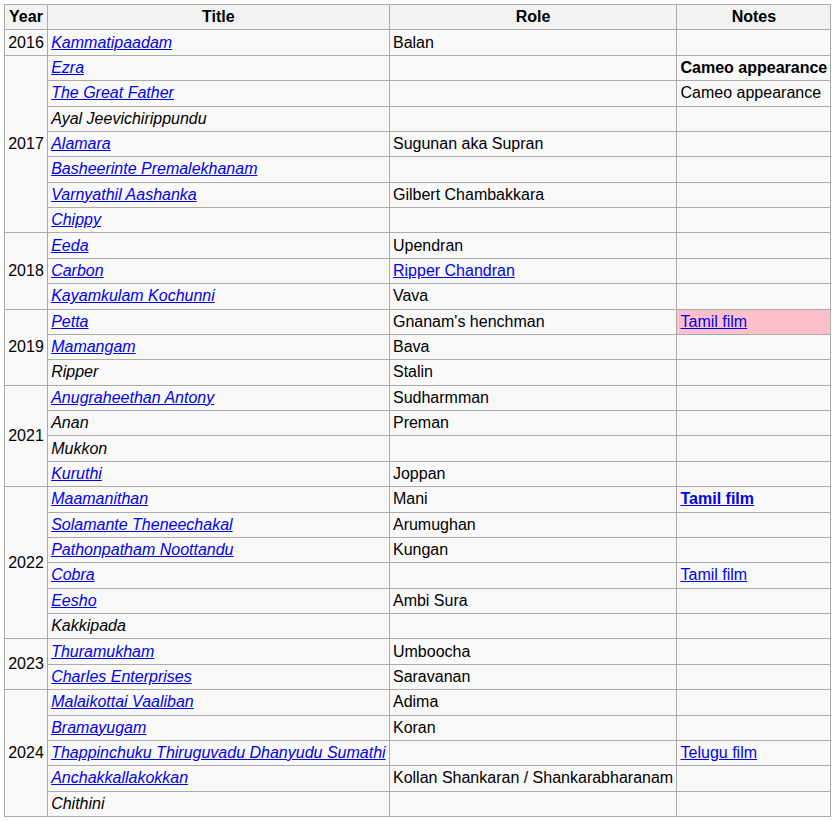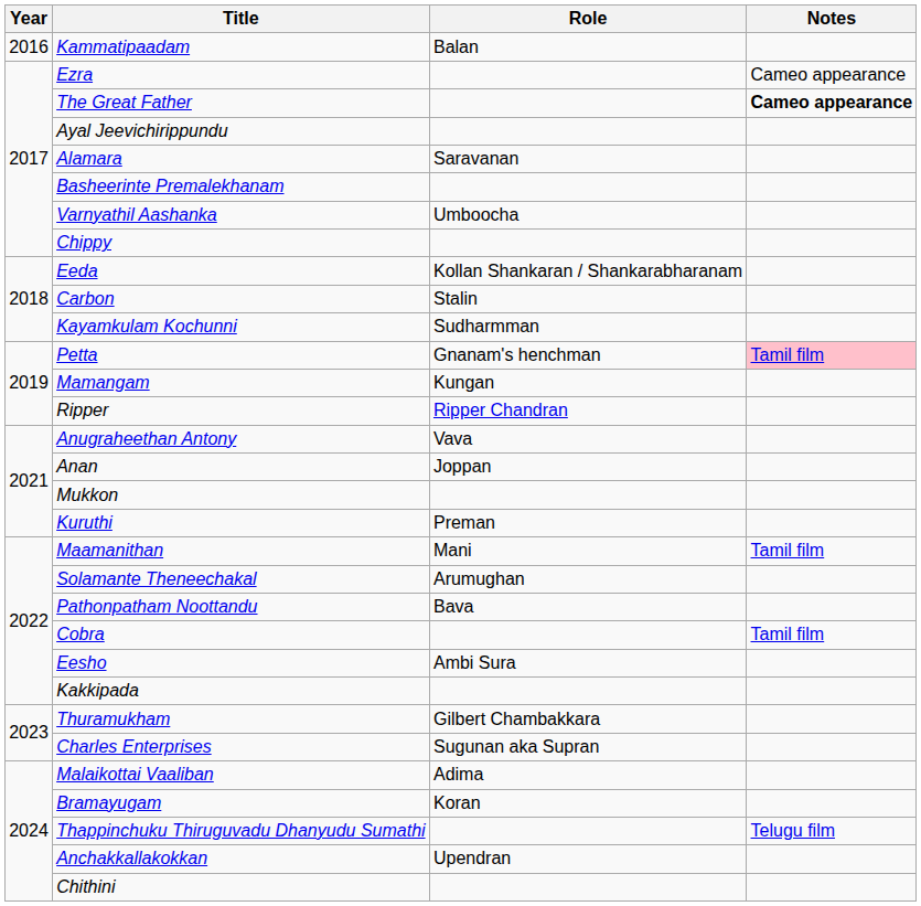 <table class="wikitable sortable">
 <tr>
 <th>Year</th>
 <th>Title</th>
 <th>Role</th>
 <th class="unsortable">Notes</th>
 </tr>
 <tr>
 <td>2016</td>
 <td><em><a href='#'>Kammatipaadam</a></em></td>
 <td>Balan</td>
 <td></td>
 </tr>
 <tr>
 <td rowspan=7>2017</td>
 <td><em><a href='#'>Ezra</a></em></td>
 <td></td>
-<td><strong>Cameo appearance</strong></td>
+<td>Cameo appearance</td>
 </tr>
 <tr>
 <td><em><a href='#'>The Great Father</a></em></td>
 <td></td>
-<td>Cameo appearance</td>
+<td><strong>Cameo appearance</strong></td>
 </tr>
 <tr>
 <td><em>Ayal Jeevichirippundu</em></td>
 <td></td>
 <td></td>
 </tr>
 <tr>
 <td><em><a href='#'>Alamara</a></em></td>
-<td>Sugunan aka Supran</td>
+<td>Saravanan</td>
 <td></td>
 </tr>
 <tr>
 <td><em><a href='#'>Basheerinte Premalekhanam</a></em></td>
 <td></td>
 <td></td>
 </tr>
 <tr>
 <td><em><a href='#'>Varnyathil Aashanka</a></em></td>
-<td>Gilbert Chambakkara</td>
+<td>Umboocha</td>
 <td></td>
 </tr>
 <tr>
 <td><em><a href='#'>Chippy</a></em></td>
 <td></td>
 <td></td>
 </tr>
 <tr>
 <td rowspan=3>2018</td>
 <td><em><a href='#'>Eeda</a></em></td>
-<td>Upendran</td>
+<td>Kollan Shankaran / Shankarabharanam</td>
 <td></td>
 </tr>
 <tr>
 <td><em><a href='#'>Carbon</a></em></td>
-<td><a href='#'>Ripper Chandran</a></td>
+<td>Stalin</td>
 <td></td>
 </tr>
 <tr>
 <td><em><a href='#'>Kayamkulam Kochunni</a></em></td>
-<td>Vava</td>
+<td>Sudharmman</td>
 <td></td>
 </tr>
 <tr>
 <td rowspan=3>2019</td>
 <td><em><a href='#'>Petta</a></em></td>
 <td>Gnanam's henchman</td>
 <td style="background: pink;"><a href='#'>Tamil film</a></td>
 </tr>
 <tr>
 <td><em><a href='#'>Mamangam</a></em></td>
-<td>Bava</td>
+<td>Kungan</td>
 <td></td>
 </tr>
 <tr>
 <td><em>Ripper</em></td>
-<td>Stalin</td>
+<td><a href='#'>Ripper Chandran</a></td>
 <td></td>
 </tr>
 <tr>
 <td rowspan=4>2021</td>
 <td><em><a href='#'>Anugraheethan Antony</a></em></td>
-<td>Sudharmman</td>
+<td>Vava</td>
 <td></td>
 </tr>
 <tr>
 <td><em>Anan</em></td>
-<td>Preman</td>
+<td>Joppan</td>
 <td></td>
 </tr>
 <tr>
 <td><em>Mukkon</em></td>
 <td></td>
 <td></td>
 </tr>
 <tr>
 <td><em><a href='#'>Kuruthi</a></em></td>
-<td>Joppan</td>
+<td>Preman</td>
 <td></td>
 </tr>
 <tr>
 <td rowspan=6>2022</td>
 <td><em><a href='#'>Maamanithan</a></em></td>
 <td>Mani</td>
-<td><strong><a href='#'>Tamil film</a></strong></td>
+<td><a href='#'>Tamil film</a></td>
 </tr>
 <tr>
 <td><em><a href='#'>Solamante Theneechakal</a></em></td>
 <td>Arumughan</td>
 <td></td>
 </tr>
 <tr>
 <td><em><a href='#'>Pathonpatham Noottandu</a></em></td>
-<td>Kungan</td>
+<td>Bava</td>
 <td></td>
 </tr>
 <tr>
 <td><em><a href='#'>Cobra</a></em></td>
 <td></td>
 <td><a href='#'>Tamil film</a></td>
 </tr>
 <tr>
 <td><em><a href='#'>Eesho</a></em></td>
 <td>Ambi Sura</td>
 <td></td>
 </tr>
 <tr>
 <td><em>Kakkipada</em></td>
 <td></td>
 <td></td>
 </tr>
 <tr>
 <td rowspan=2>2023</td>
 <td><em><a href='#'>Thuramukham</a></em></td>
-<td>Umboocha</td>
+<td>Gilbert Chambakkara</td>
 <td></td>
 </tr>
 <tr>
 <td><em><a href='#'>Charles Enterprises</a></em></td>
-<td>Saravanan</td>
+<td>Sugunan aka Supran</td>
 <td></td>
 </tr>
 <tr>
 <td rowspan="5">2024</td>
 <td><em><a href='#'>Malaikottai Vaaliban</a></em></td>
 <td>Adima</td>
 <td></td>
 </tr>
 <tr>
 <td><em><a href='#'>Bramayugam</a></em></td>
 <td>Koran</td>
 <td></td>
 </tr>
 <tr>
 <td><em><a href='#'>Thappinchuku Thiruguvadu Dhanyudu Sumathi</a></em></td>
 <td></td>
 <td><a href='#'>Telugu film</a></td>
 </tr>
 <tr>
 <td><em><a href='#'>Anchakkallakokkan</a></em></td>
-<td>Kollan Shankaran / Shankarabharanam</td>
+<td>Upendran</td>
 <td></td>
 </tr>
 <tr>
 <td><em>Chithini</em></td>
 <td></td>
 <td></td>
 </tr>
 <tr>
 </tr>
 </table>
